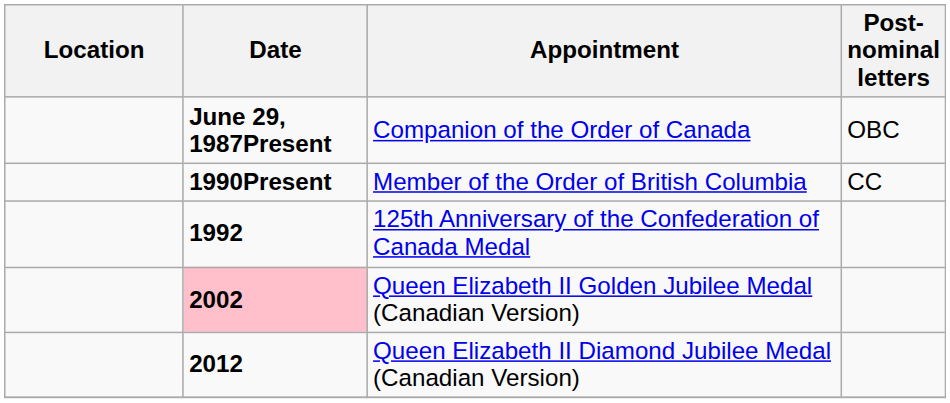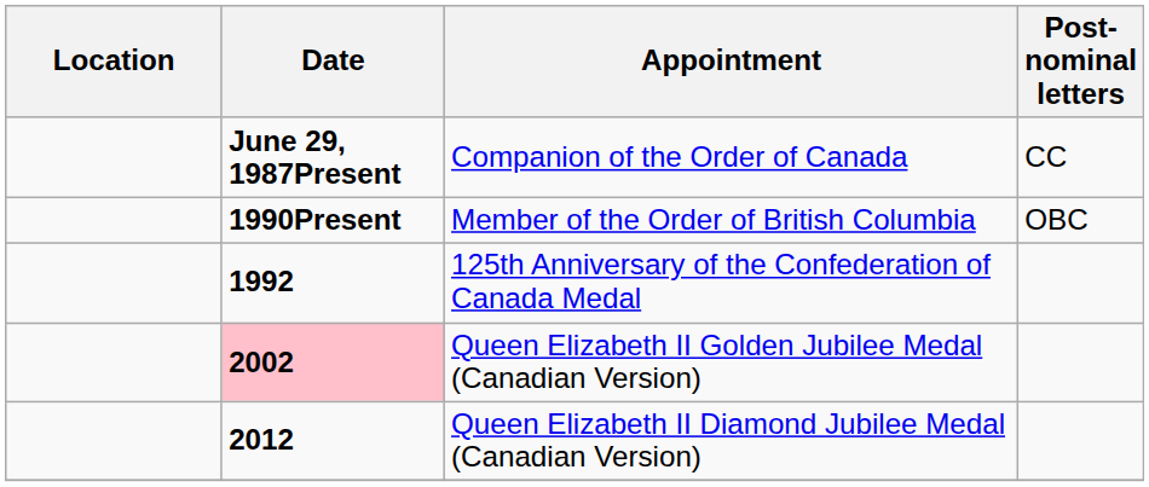 <table class="wikitable" style="width:100%;">
 <tr>
 <th style="width:20%;">Location</th>
 <th style="width:20%;">Date</th>
 <th style="width:55%;">Appointment</th>
 <th style="width:5%;">Post-nominal letters</th>
 </tr>
 <tr>
 <td></td>
 <td><strong>June 29, 1987Present</strong></td>
 <td><a href='#'>Companion of the Order of Canada</a></td>
-<td>OBC</td>
+<td>CC</td>
 </tr>
 <tr>
 <td></td>
 <td><strong>1990Present</strong></td>
 <td><a href='#'>Member of the Order of British Columbia</a></td>
-<td>CC</td>
+<td>OBC</td>
 </tr>
 <tr>
 <td></td>
 <td><strong>1992</strong></td>
 <td><a href='#'>125th Anniversary of the Confederation of Canada Medal</a></td>
 <td></td>
 </tr>
 <tr>
 <td></td>
 <td style="background: pink;"><strong>2002</strong></td>
 <td><a href='#'>Queen Elizabeth II Golden Jubilee Medal</a> (Canadian Version)</td>
 <td></td>
 </tr>
 <tr>
 <td></td>
 <td><strong>2012</strong></td>
 <td><a href='#'>Queen Elizabeth II Diamond Jubilee Medal</a> (Canadian Version)</td>
 <td></td>
 </tr>
 <tr>
 </tr>
 </table>
